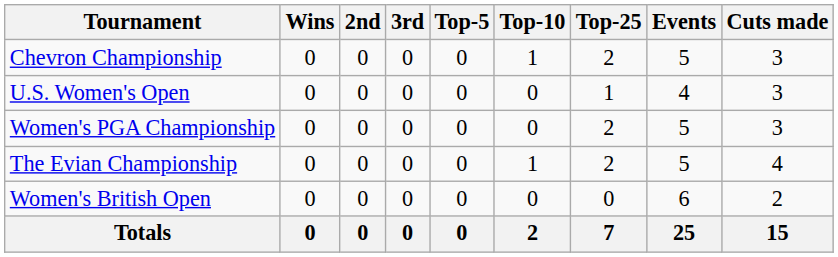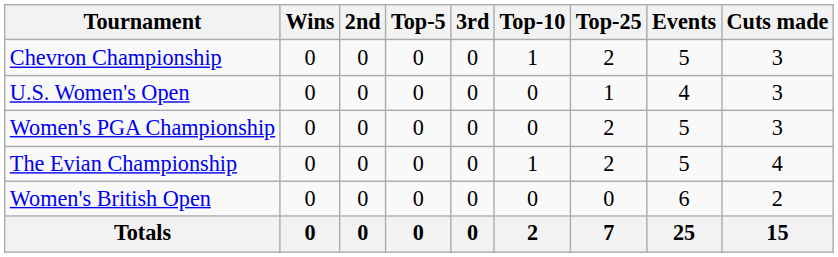 <table class=wikitable style=text-align:center>
 <tr>
 <th>Tournament</th>
 <th>Wins</th>
 <th>2nd</th>
+<th>Top-5</th>
 <th>3rd</th>
-<th>Top-5</th>
 <th>Top-10</th>
 <th>Top-25</th>
 <th>Events</th>
 <th>Cuts made</th>
 </tr>
 <tr>
 <td align=left><a href='#'>Chevron Championship</a></td>
 <td>0</td>
 <td>0</td>
 <td>0</td>
 <td>0</td>
 <td>1</td>
 <td>2</td>
 <td>5</td>
 <td>3</td>
 </tr>
 <tr>
 <td align=left><a href='#'>U.S. Women's Open</a></td>
 <td>0</td>
 <td>0</td>
 <td>0</td>
 <td>0</td>
 <td>0</td>
 <td>1</td>
 <td>4</td>
 <td>3</td>
 </tr>
 <tr>
 <td align=left><a href='#'>Women's PGA Championship</a></td>
 <td>0</td>
 <td>0</td>
 <td>0</td>
 <td>0</td>
 <td>0</td>
 <td>2</td>
 <td>5</td>
 <td>3</td>
 </tr>
 <tr>
 <td align=left><a href='#'>The Evian Championship</a></td>
 <td>0</td>
 <td>0</td>
 <td>0</td>
 <td>0</td>
 <td>1</td>
 <td>2</td>
 <td>5</td>
 <td>4</td>
 </tr>
 <tr>
 <td align=left><a href='#'>Women's British Open</a></td>
 <td>0</td>
 <td>0</td>
 <td>0</td>
 <td>0</td>
 <td>0</td>
 <td>0</td>
 <td>6</td>
 <td>2</td>
 </tr>
 <tr>
 <th>Totals</th>
 <th>0</th>
 <th>0</th>
 <th>0</th>
 <th>0</th>
 <th>2</th>
 <th>7</th>
 <th>25</th>
 <th>15</th>
 </tr>
 </table>
